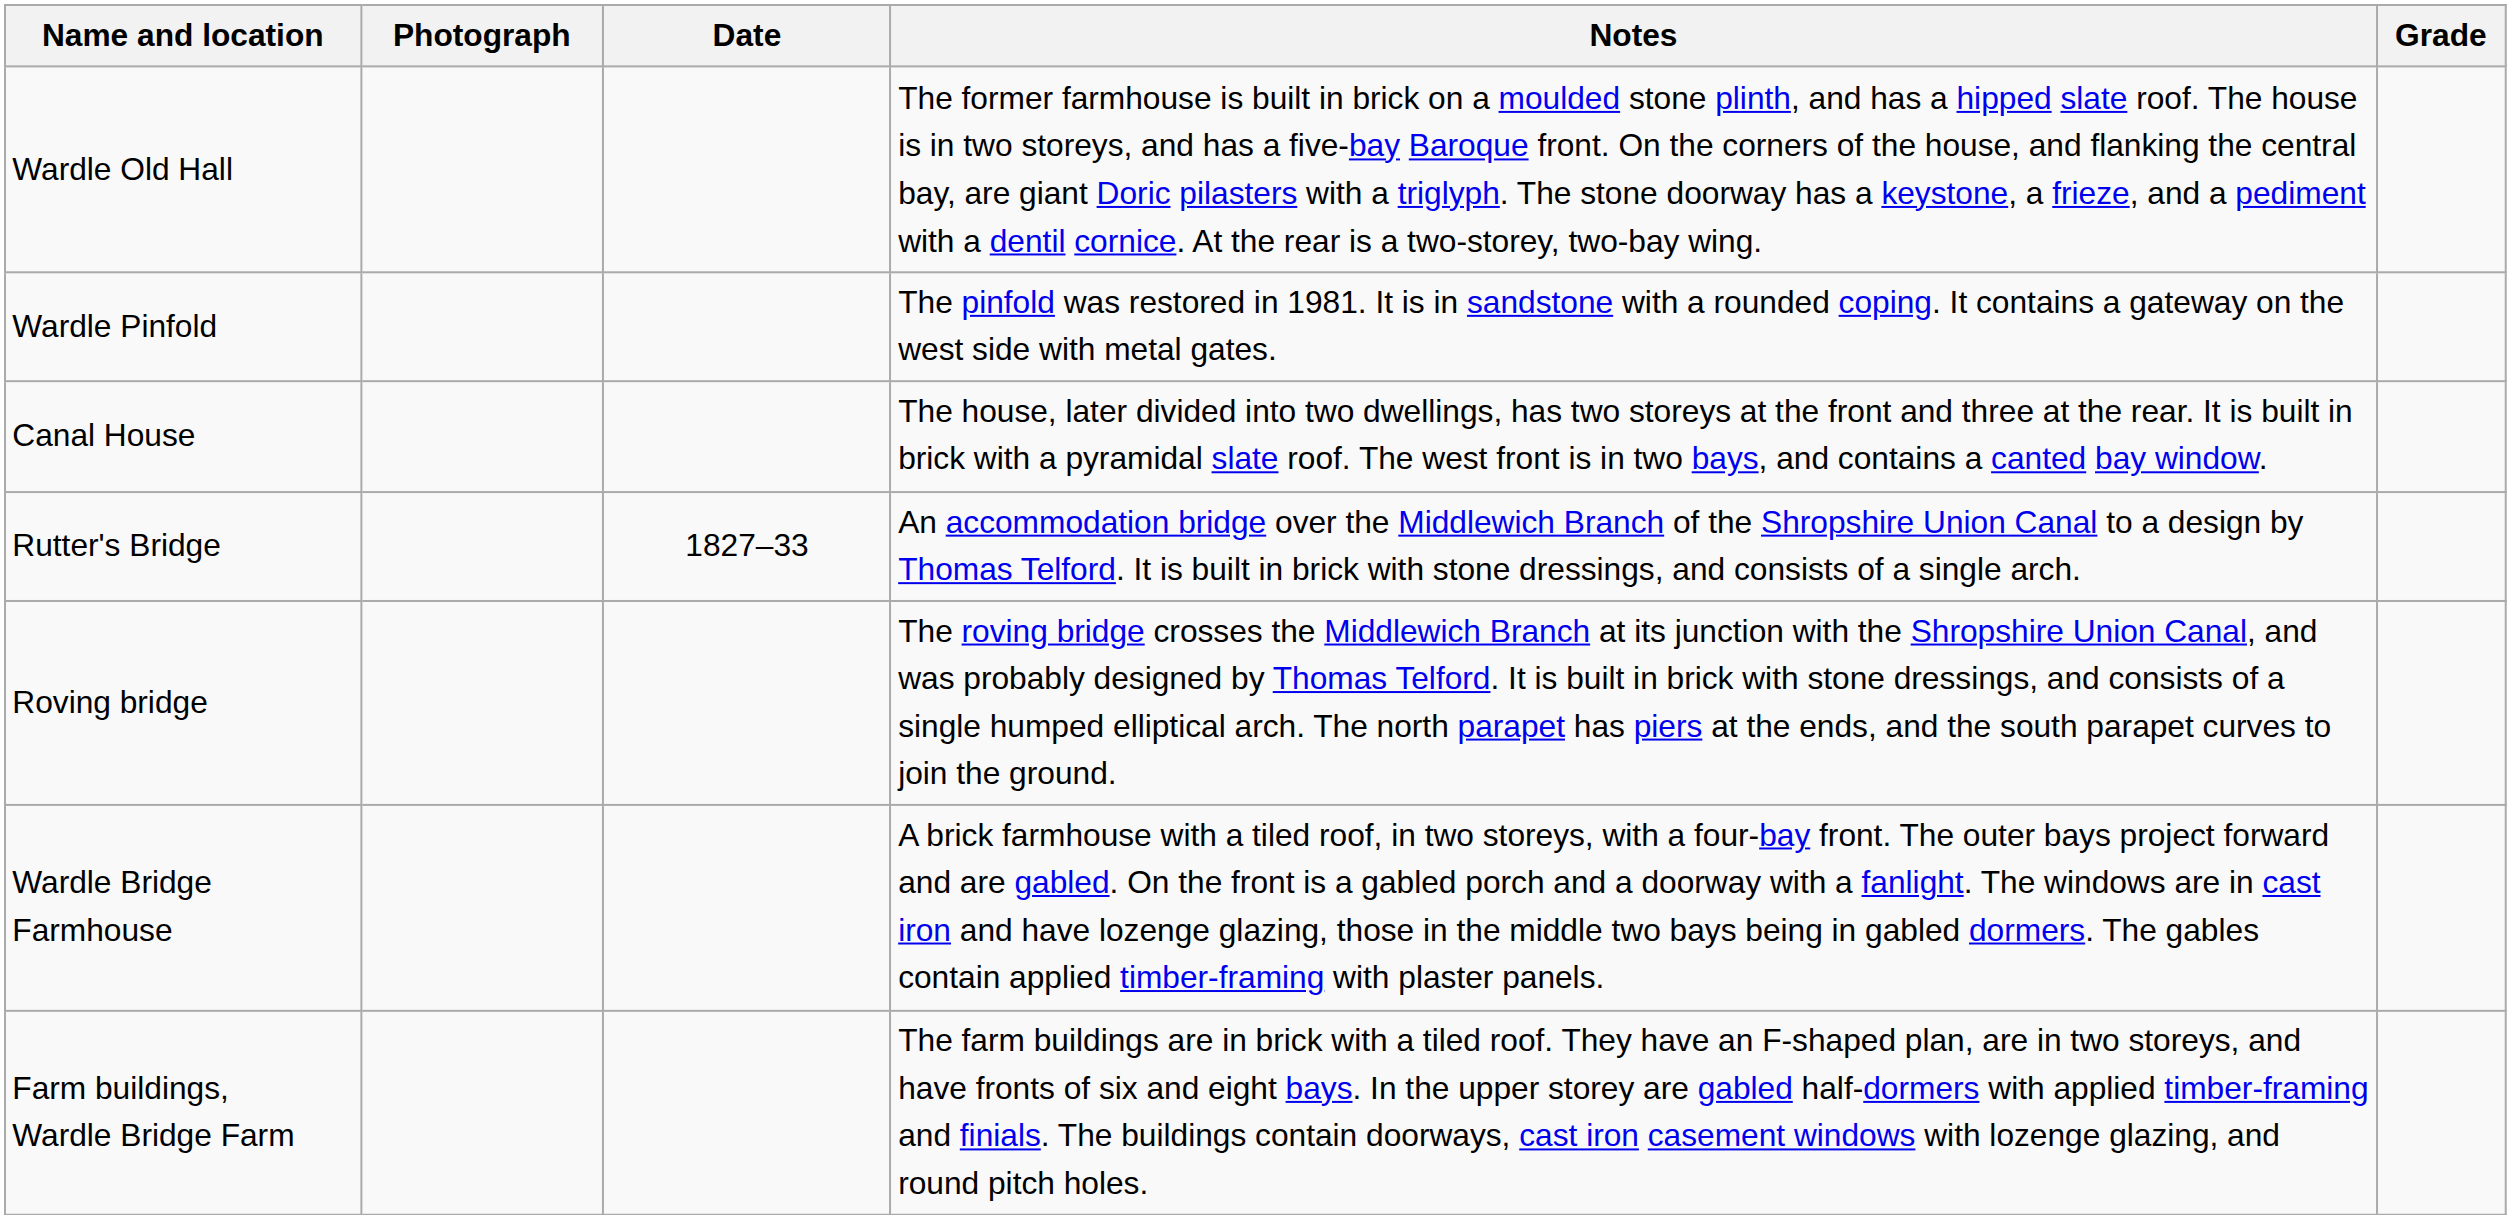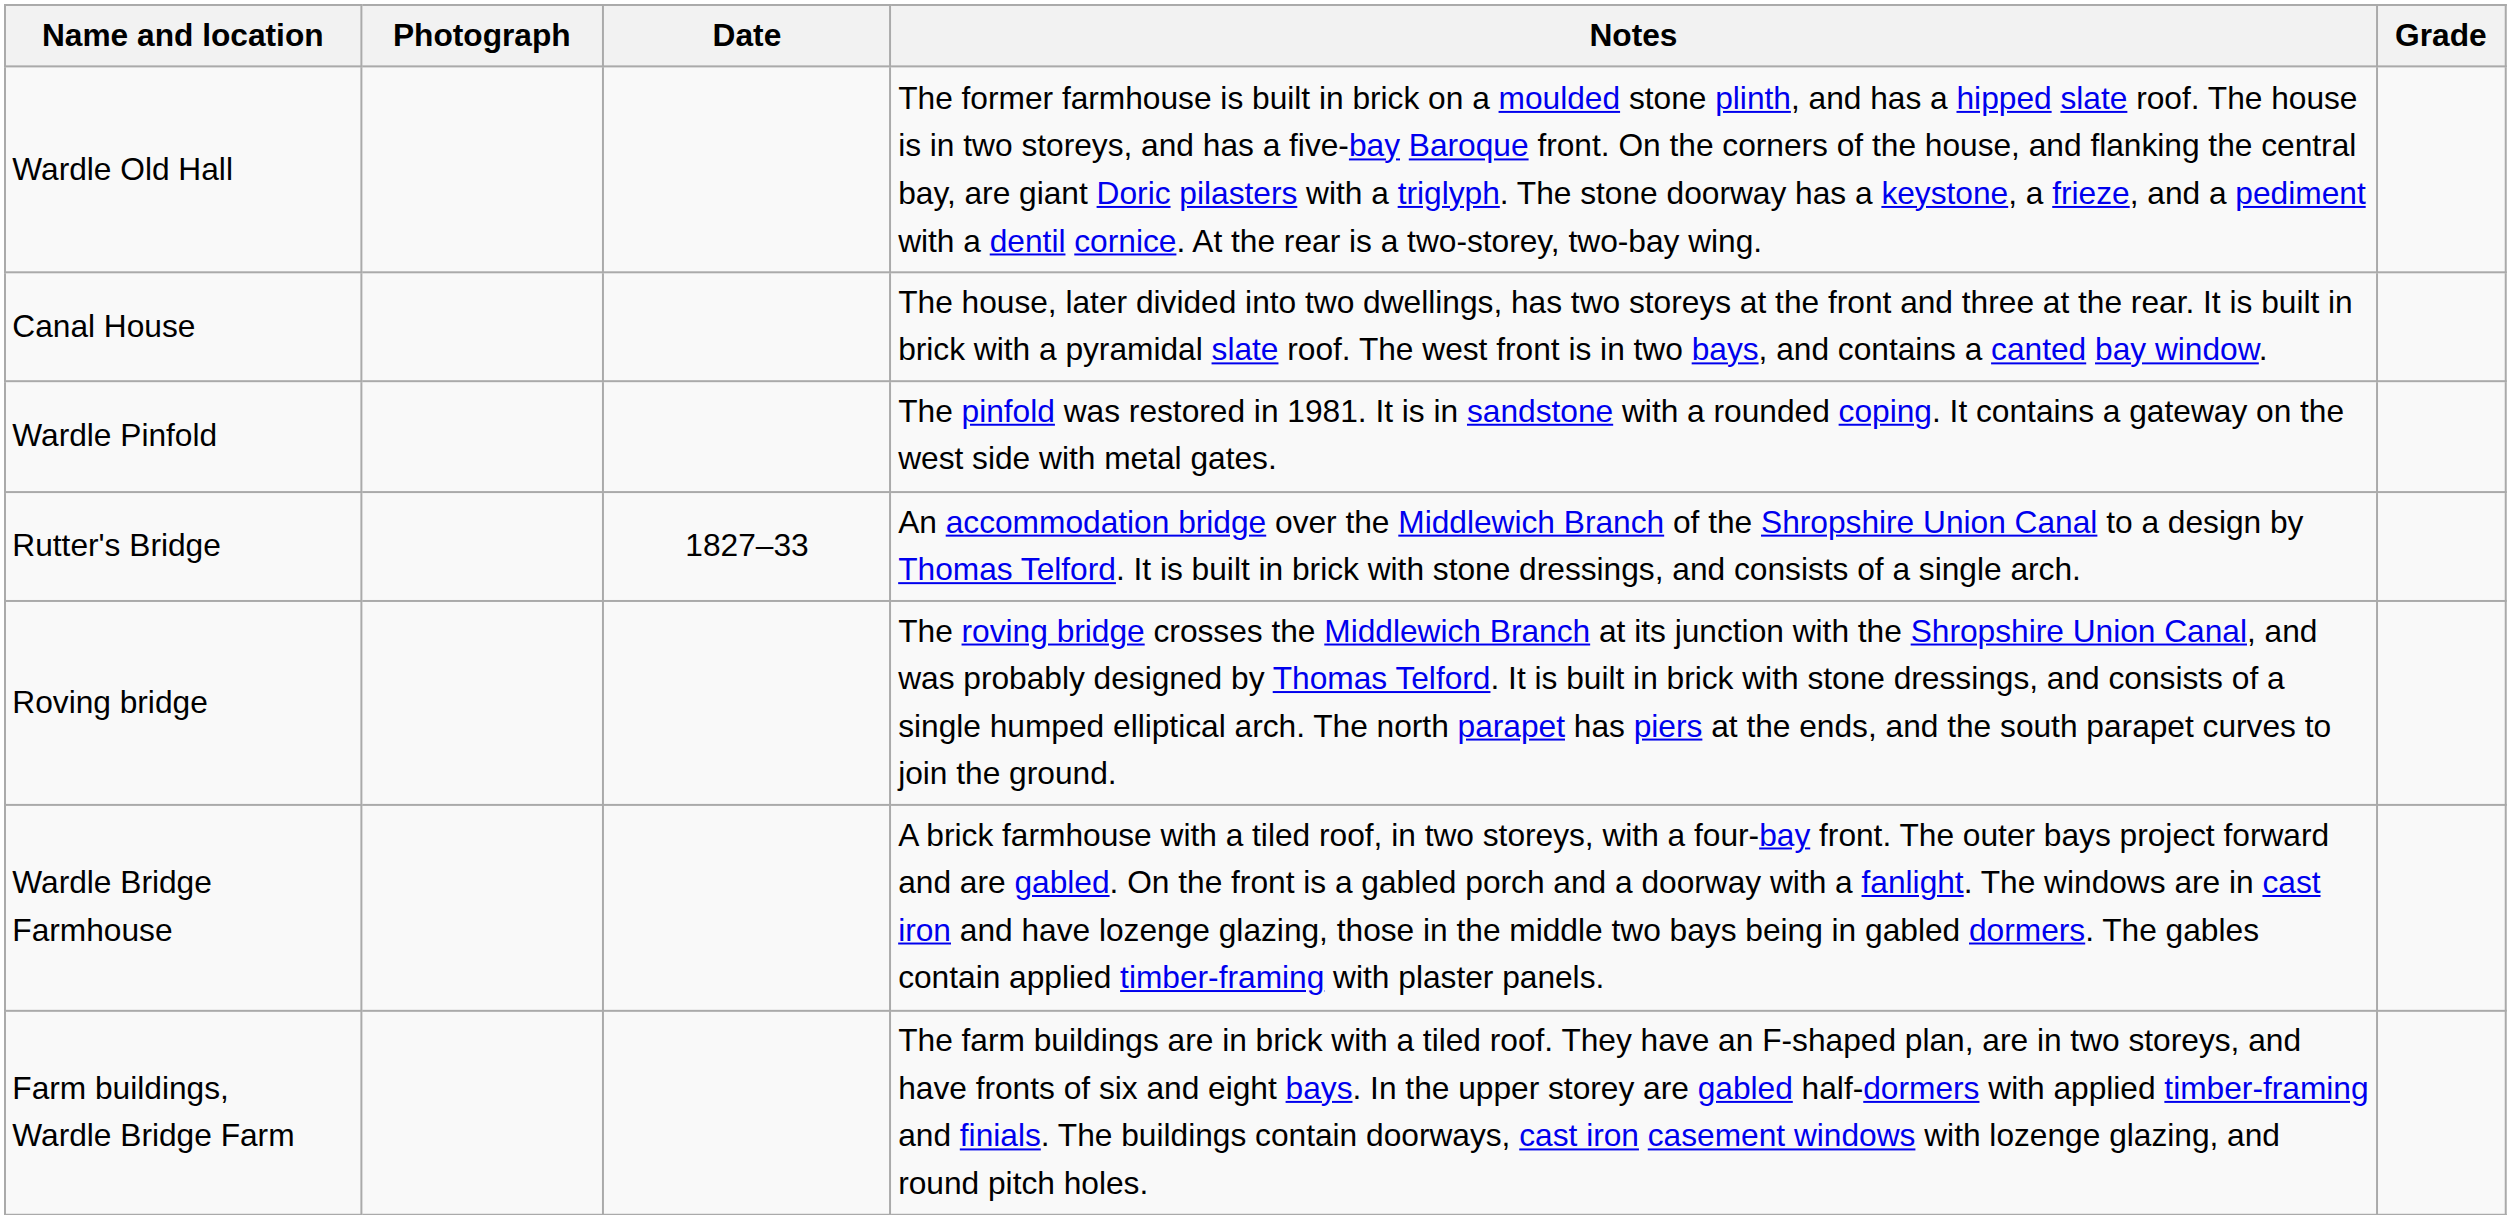 <table class="wikitable sortable plainrowheaders" style="width:100%;border:0px;text-align:left;line-height:150%;">
 <tr>
 <th scope="col"  style="width:150px">Name and location</th>
 <th scope="col"  style="width:100px" class="unsortable">Photograph</th>
 <th scope="col"  style="width:120px">Date</th>
 <th scope="col"  style="width:650px" class="unsortable">Notes</th>
 <th scope="col"  style="width:50px">Grade</th>
 </tr>
 <tr>
 <td>Wardle Old Hall<br><small></small></td>
 <td></td>
 <td align="center"></td>
 <td>The former farmhouse is built in brick on a <a href='#'>moulded</a> stone <a href='#'>plinth</a>, and has a <a href='#'>hipped</a> <a href='#'>slate</a> roof.  The house is in two storeys, and has a five-<a href='#'>bay</a> <a href='#'>Baroque</a> front.  On the corners of the house, and flanking the central bay, are giant <a href='#'>Doric</a> <a href='#'>pilasters</a> with a <a href='#'>triglyph</a>.  The stone doorway has a <a href='#'>keystone</a>, a <a href='#'>frieze</a>, and a <a href='#'>pediment</a> with a <a href='#'>dentil</a> <a href='#'>cornice</a>.  At the rear is a two-storey, two-bay wing.</td>
 <td align="center" ></td>
 </tr>
 <tr>
+<td>Canal House<br><small></small></td>
+<td></td>
+<td align="center"></td>
+<td>The house, later divided into two dwellings, has two storeys at the front and three at the rear.  It is built in brick with a pyramidal <a href='#'>slate</a> roof.  The west front is in two <a href='#'>bays</a>, and contains a <a href='#'>canted</a> <a href='#'>bay window</a>.</td>
+<td align="center" ></td>
+</tr>
+<tr>
 <td>Wardle Pinfold<br><small></small></td>
 <td></td>
 <td align="center"></td>
 <td>The <a href='#'>pinfold</a> was restored in 1981.  It is in <a href='#'>sandstone</a> with a rounded <a href='#'>coping</a>.  It contains a gateway on the west side with metal gates.</td>
-<td align="center" ></td>
-</tr>
-<tr>
-<td>Canal House<br><small></small></td>
-<td></td>
-<td align="center"></td>
-<td>The house, later divided into two dwellings, has two storeys at the front and three at the rear.  It is built in brick with a pyramidal <a href='#'>slate</a> roof.  The west front is in two <a href='#'>bays</a>, and contains a <a href='#'>canted</a> <a href='#'>bay window</a>.</td>
 <td align="center" ></td>
 </tr>
 <tr>
 <td>Rutter's Bridge<br><small></small></td>
 <td></td>
 <td align="center">1827–33</td>
 <td>An <a href='#'>accommodation bridge</a> over the <a href='#'>Middlewich Branch</a> of the <a href='#'>Shropshire Union Canal</a> to a design by <a href='#'>Thomas Telford</a>.  It is built in brick with stone dressings, and consists of a single arch.</td>
 <td align="center" ></td>
 </tr>
 <tr>
 <td>Roving bridge<br><small></small></td>
 <td></td>
 <td align="center"></td>
 <td>The <a href='#'>roving bridge</a> crosses the <a href='#'>Middlewich Branch</a> at its junction with the <a href='#'>Shropshire Union Canal</a>, and was probably designed by <a href='#'>Thomas Telford</a>.  It is built in brick with stone dressings, and consists of a single humped elliptical arch.  The north <a href='#'>parapet</a> has <a href='#'>piers</a> at the ends, and the south parapet curves to join the ground.</td>
 <td align="center" ></td>
 </tr>
 <tr>
 <td>Wardle Bridge Farmhouse<br><small></small></td>
 <td></td>
 <td align="center"></td>
 <td>A brick farmhouse with a tiled roof, in two storeys, with a four-<a href='#'>bay</a> front.  The outer bays project forward and are <a href='#'>gabled</a>.  On the front is a gabled porch and a doorway with a <a href='#'>fanlight</a>.  The windows are in <a href='#'>cast iron</a> and have lozenge glazing, those in the middle two bays being in gabled <a href='#'>dormers</a>.  The gables contain applied <a href='#'>timber-framing</a> with plaster panels.</td>
 <td align="center" ></td>
 </tr>
 <tr>
 <td>Farm buildings,<br>Wardle Bridge Farm<br><small></small></td>
 <td></td>
 <td align="center"></td>
 <td>The farm buildings are in brick with a tiled roof.  They have an F-shaped plan, are in two storeys, and have fronts of six and eight <a href='#'>bays</a>.  In the upper storey are <a href='#'>gabled</a> half-<a href='#'>dormers</a> with applied <a href='#'>timber-framing</a> and <a href='#'>finials</a>.  The buildings contain doorways, <a href='#'>cast iron</a> <a href='#'>casement windows</a> with lozenge glazing, and round pitch holes.</td>
 <td align="center" ></td>
 </tr>
 <tr>
 </tr>
 </table>
